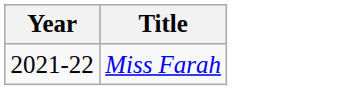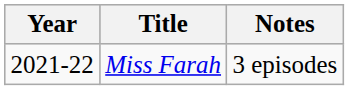 <table class="wikitable sortable">
 <tr>
 <th>Year</th>
 <th>Title</th>
+<th>Notes</th>
 </tr>
 <tr>
 <td>2021-22</td>
 <td><em><a href='#'>Miss Farah</a></em></td>
+<td>3 episodes</td>
 </tr>
 </table>
